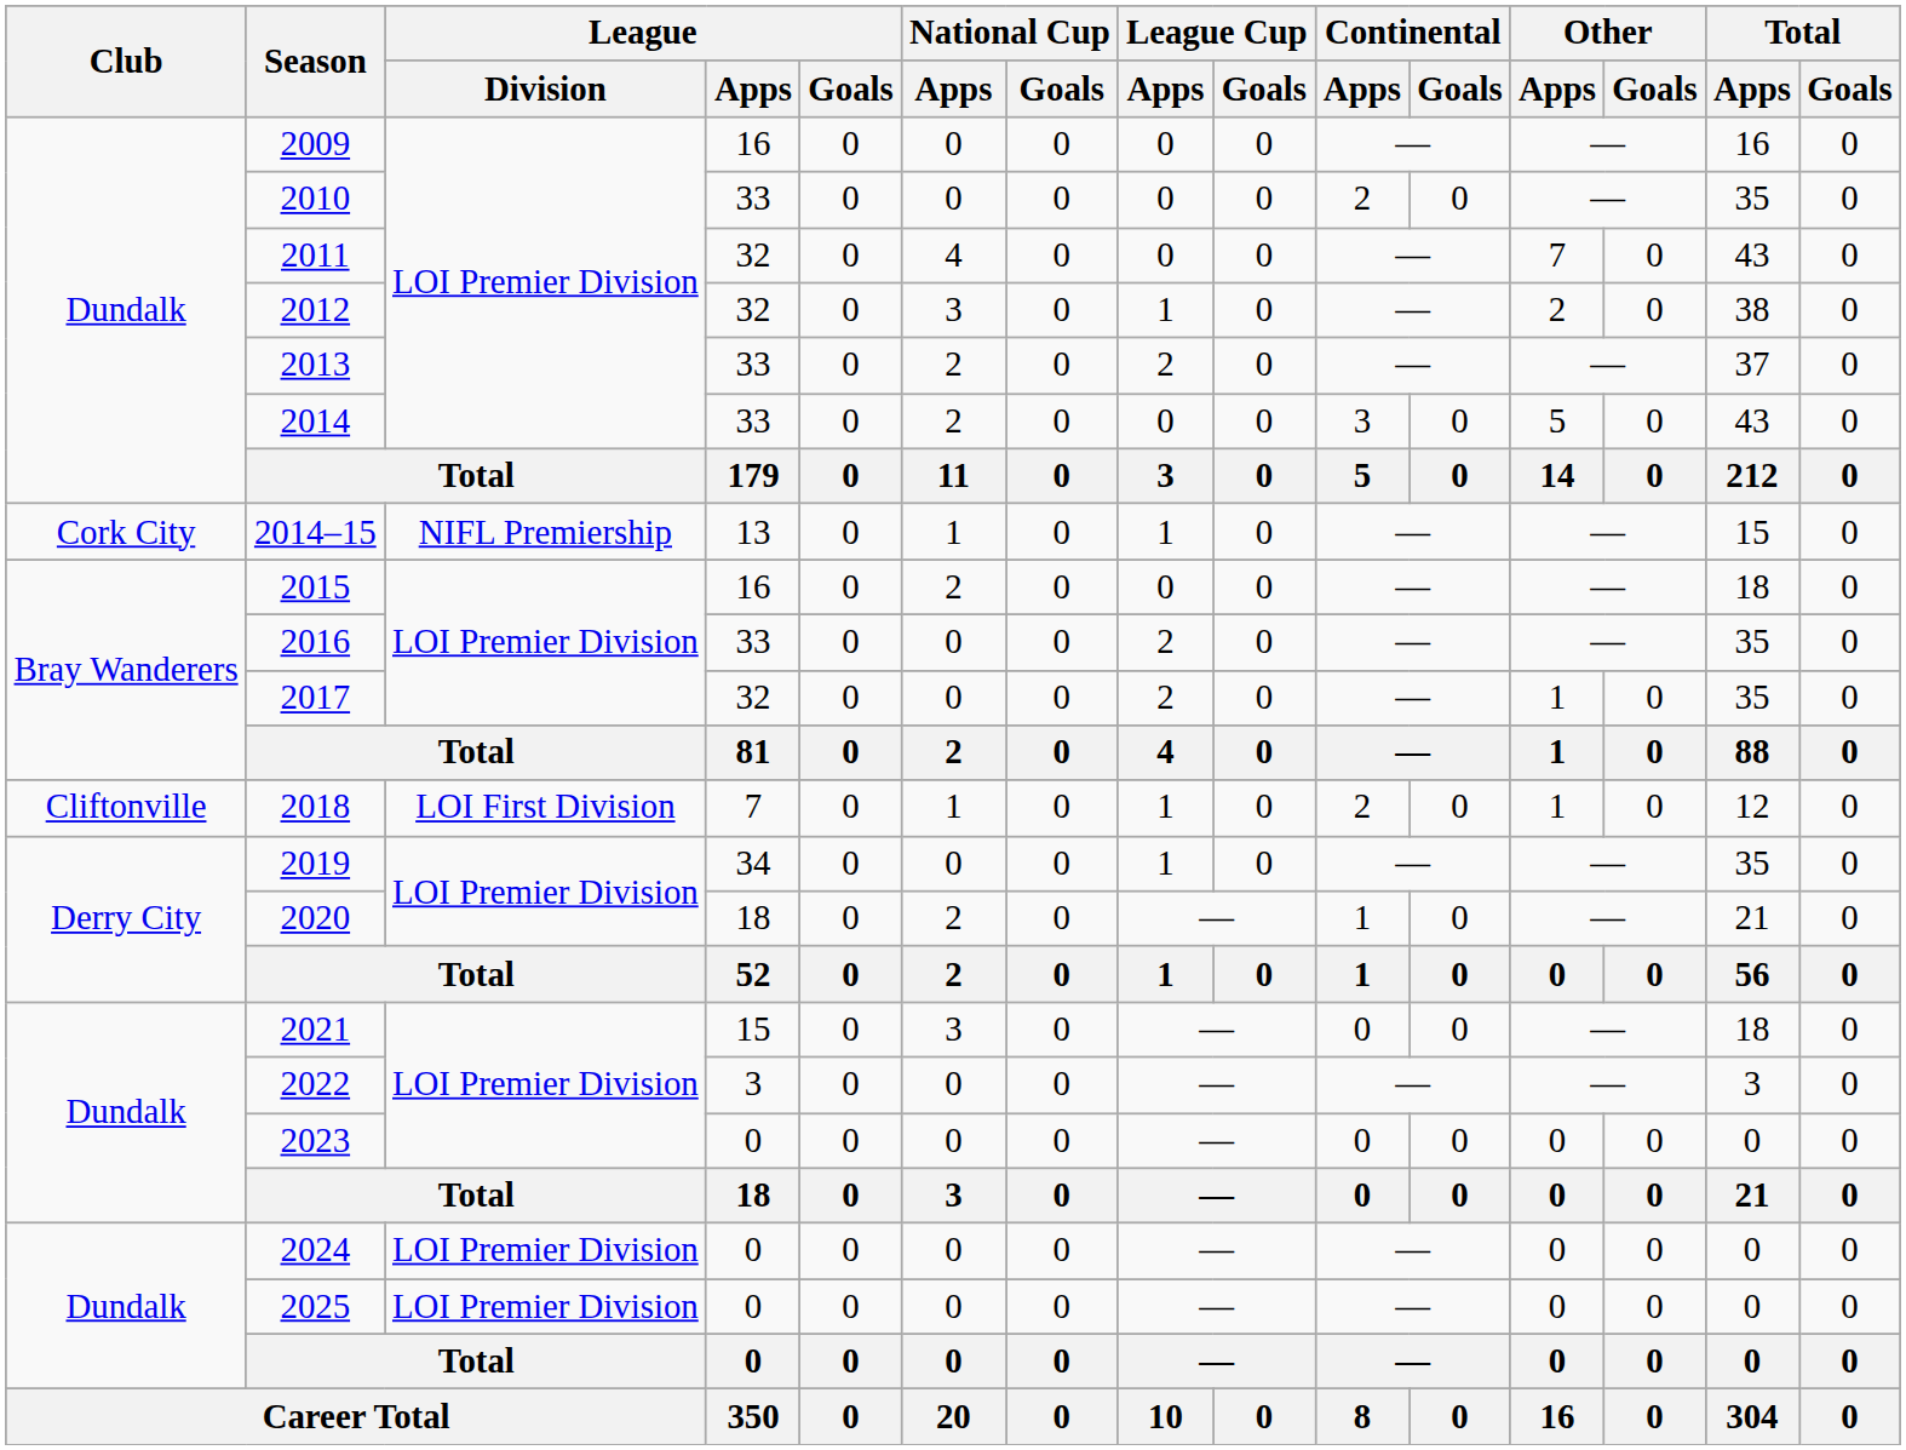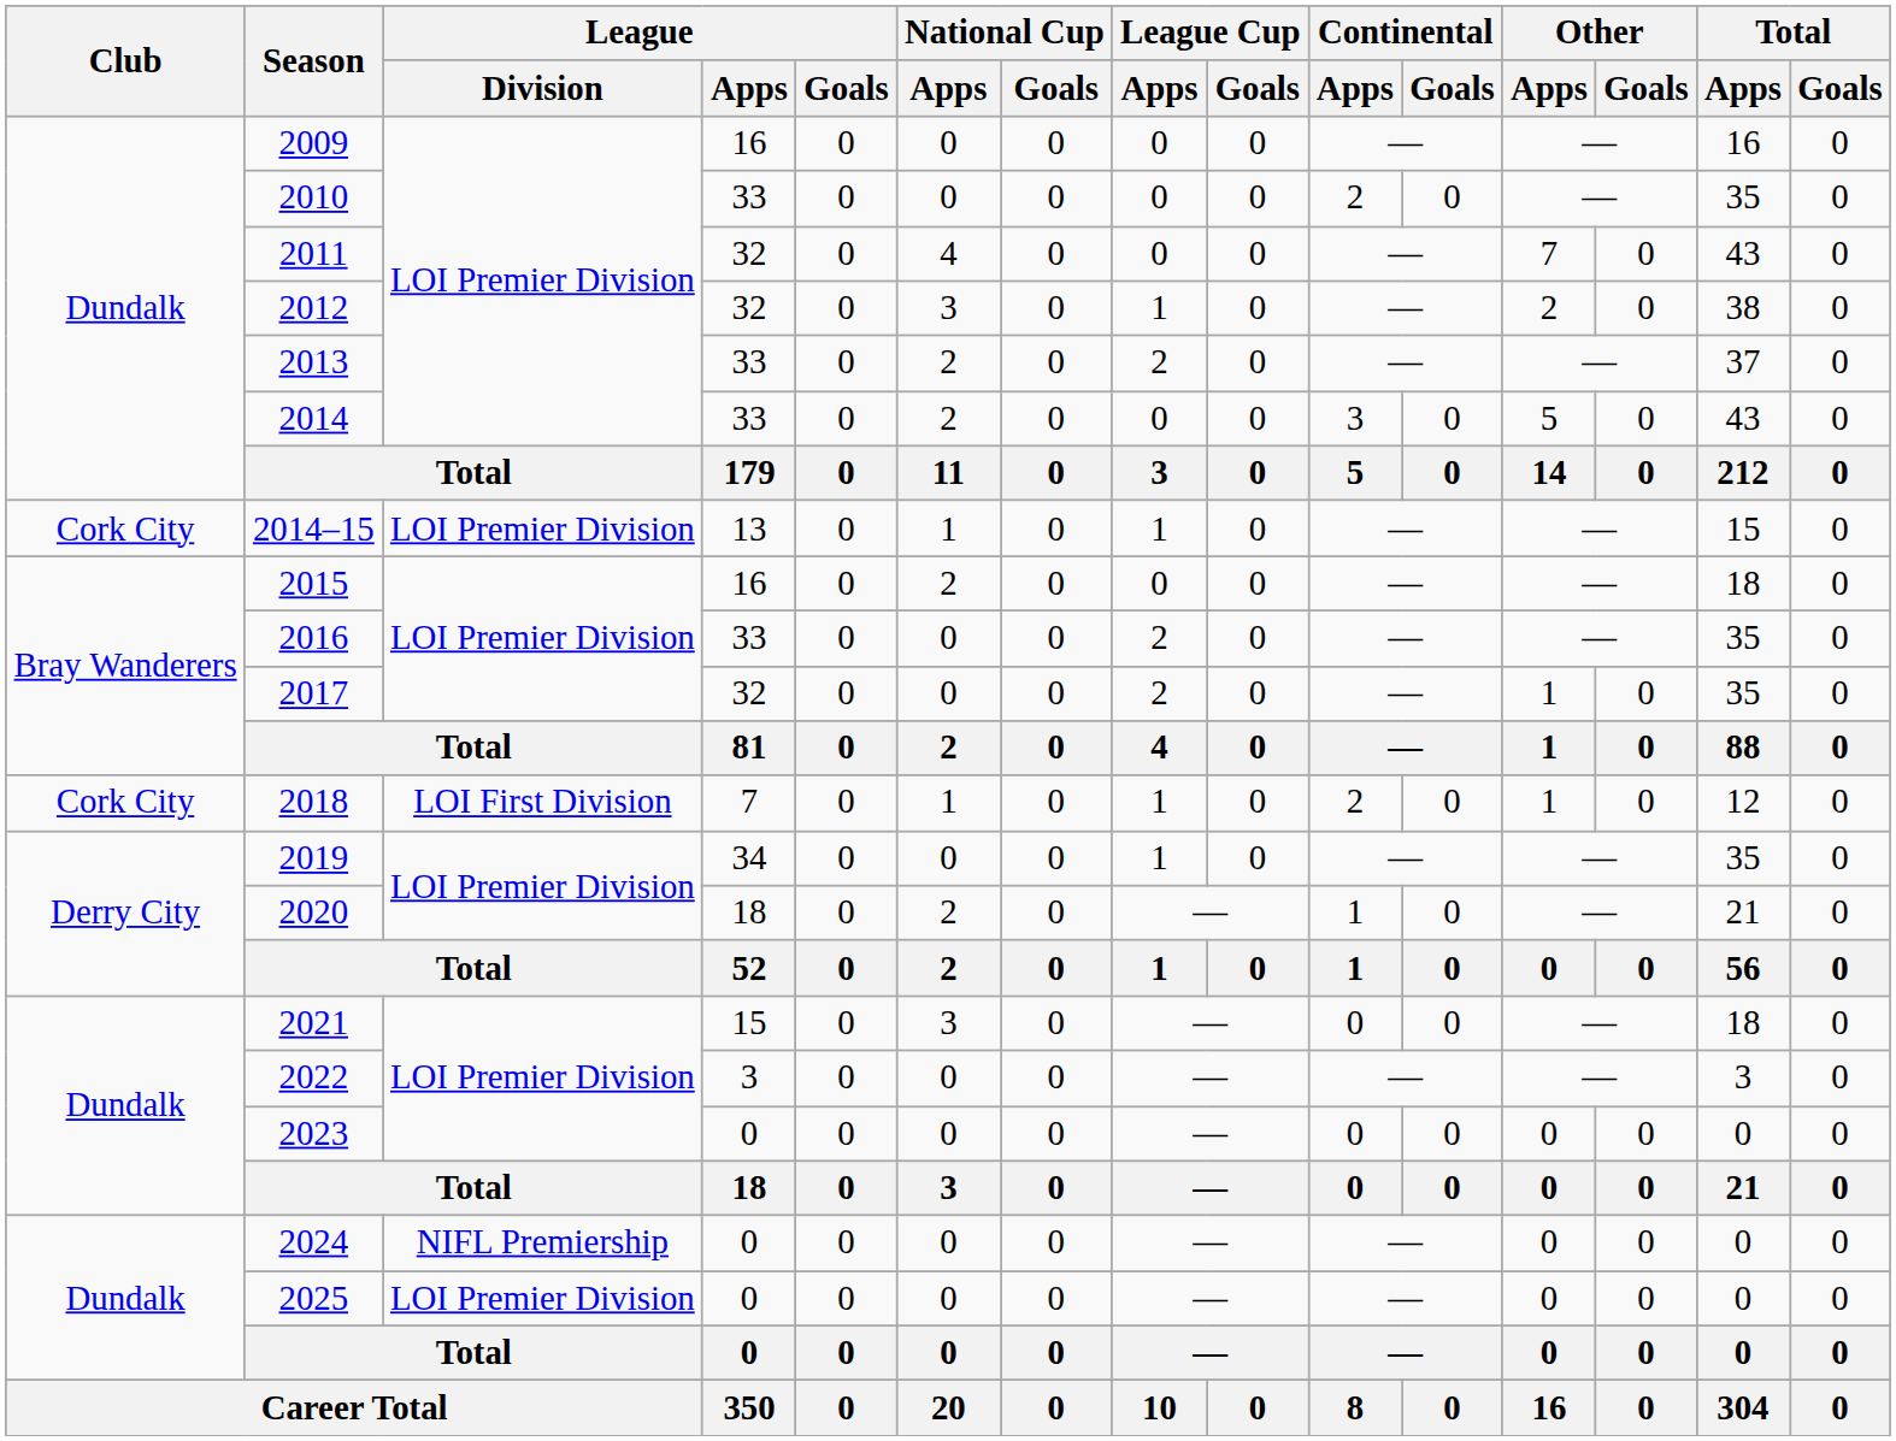 <table class="wikitable" Style="text-align: center">
 <tr>
 <th rowspan="2">Club</th>
 <th rowspan="2">Season</th>
 <th colspan="3">League</th>
 <th colspan="2">National Cup</th>
 <th colspan="2">League Cup</th>
 <th colspan="2">Continental</th>
 <th colspan="2">Other</th>
 <th colspan="2">Total</th>
 </tr>
 <tr>
 <th>Division</th>
 <th>Apps</th>
 <th>Goals</th>
 <th>Apps</th>
 <th>Goals</th>
 <th>Apps</th>
 <th>Goals</th>
 <th>Apps</th>
 <th>Goals</th>
 <th>Apps</th>
 <th>Goals</th>
 <th>Apps</th>
 <th>Goals</th>
 </tr>
 <tr>
 <td rowspan="7"><a href='#'>Dundalk</a></td>
 <td><a href='#'>2009</a></td>
 <td rowspan="6"><a href='#'>LOI Premier Division</a></td>
 <td>16</td>
 <td>0</td>
 <td>0</td>
 <td>0</td>
 <td>0</td>
 <td>0</td>
 <td colspan="2">—</td>
 <td colspan="2">—</td>
 <td>16</td>
 <td>0</td>
 </tr>
 <tr>
 <td><a href='#'>2010</a></td>
 <td>33</td>
 <td>0</td>
 <td>0</td>
 <td>0</td>
 <td>0</td>
 <td>0</td>
 <td>2</td>
 <td>0</td>
 <td colspan="2">—</td>
 <td>35</td>
 <td>0</td>
 </tr>
 <tr>
 <td><a href='#'>2011</a></td>
 <td>32</td>
 <td>0</td>
 <td>4</td>
 <td>0</td>
 <td>0</td>
 <td>0</td>
 <td colspan="2">—</td>
 <td>7</td>
 <td>0</td>
 <td>43</td>
 <td>0</td>
 </tr>
 <tr>
 <td><a href='#'>2012</a></td>
 <td>32</td>
 <td>0</td>
 <td>3</td>
 <td>0</td>
 <td>1</td>
 <td>0</td>
 <td colspan="2">—</td>
 <td>2</td>
 <td>0</td>
 <td>38</td>
 <td>0</td>
 </tr>
 <tr>
 <td><a href='#'>2013</a></td>
 <td>33</td>
 <td>0</td>
 <td>2</td>
 <td>0</td>
 <td>2</td>
 <td>0</td>
 <td colspan="2">—</td>
 <td colspan="2">—</td>
 <td>37</td>
 <td>0</td>
 </tr>
 <tr>
 <td><a href='#'>2014</a></td>
 <td>33</td>
 <td>0</td>
 <td>2</td>
 <td>0</td>
 <td>0</td>
 <td>0</td>
 <td>3</td>
 <td>0</td>
 <td>5</td>
 <td>0</td>
 <td>43</td>
 <td>0</td>
 </tr>
 <tr>
 <th colspan="2">Total</th>
 <th>179</th>
 <th>0</th>
 <th>11</th>
 <th>0</th>
 <th>3</th>
 <th>0</th>
 <th>5</th>
 <th>0</th>
 <th>14</th>
 <th>0</th>
 <th>212</th>
 <th>0</th>
 </tr>
 <tr>
 <td><a href='#'>Cork City</a></td>
 <td><a href='#'>2014–15</a></td>
-<td><a href='#'>NIFL Premiership</a></td>
+<td><a href='#'>LOI Premier Division</a></td>
 <td>13</td>
 <td>0</td>
 <td>1</td>
 <td>0</td>
 <td>1</td>
 <td>0</td>
 <td colspan="2">—</td>
 <td colspan="2">—</td>
 <td>15</td>
 <td>0</td>
 </tr>
 <tr>
 <td rowspan="4"><a href='#'>Bray Wanderers</a></td>
 <td><a href='#'>2015</a></td>
 <td rowspan="3"><a href='#'>LOI Premier Division</a></td>
 <td>16</td>
 <td>0</td>
 <td>2</td>
 <td>0</td>
 <td>0</td>
 <td>0</td>
 <td colspan="2">—</td>
 <td colspan="2">—</td>
 <td>18</td>
 <td>0</td>
 </tr>
 <tr>
 <td><a href='#'>2016</a></td>
 <td>33</td>
 <td>0</td>
 <td>0</td>
 <td>0</td>
 <td>2</td>
 <td>0</td>
 <td colspan="2">—</td>
 <td colspan="2">—</td>
 <td>35</td>
 <td>0</td>
 </tr>
 <tr>
 <td><a href='#'>2017</a></td>
 <td>32</td>
 <td>0</td>
 <td>0</td>
 <td>0</td>
 <td>2</td>
 <td>0</td>
 <td colspan="2">—</td>
 <td>1</td>
 <td>0</td>
 <td>35</td>
 <td>0</td>
 </tr>
 <tr>
 <th colspan="2">Total</th>
 <th>81</th>
 <th>0</th>
 <th>2</th>
 <th>0</th>
 <th>4</th>
 <th>0</th>
 <th colspan="2">—</th>
 <th>1</th>
 <th>0</th>
 <th>88</th>
 <th>0</th>
 </tr>
 <tr>
-<td><a href='#'>Cliftonville</a></td>
+<td><a href='#'>Cork City</a></td>
 <td><a href='#'>2018</a></td>
 <td><a href='#'>LOI First Division</a></td>
 <td>7</td>
 <td>0</td>
 <td>1</td>
 <td>0</td>
 <td>1</td>
 <td>0</td>
 <td>2</td>
 <td>0</td>
 <td>1</td>
 <td>0</td>
 <td>12</td>
 <td>0</td>
 </tr>
 <tr>
 <td rowspan="3"><a href='#'>Derry City</a></td>
 <td><a href='#'>2019</a></td>
 <td rowspan="2"><a href='#'>LOI Premier Division</a></td>
 <td>34</td>
 <td>0</td>
 <td>0</td>
 <td>0</td>
 <td>1</td>
 <td>0</td>
 <td colspan="2">—</td>
 <td colspan="2">—</td>
 <td>35</td>
 <td>0</td>
 </tr>
 <tr>
 <td><a href='#'>2020</a></td>
 <td>18</td>
 <td>0</td>
 <td>2</td>
 <td>0</td>
 <td colspan="2">—</td>
 <td>1</td>
 <td>0</td>
 <td colspan="2">—</td>
 <td>21</td>
 <td>0</td>
 </tr>
 <tr>
 <th colspan="2">Total</th>
 <th>52</th>
 <th>0</th>
 <th>2</th>
 <th>0</th>
 <th>1</th>
 <th>0</th>
 <th>1</th>
 <th>0</th>
 <th>0</th>
 <th>0</th>
 <th>56</th>
 <th>0</th>
 </tr>
 <tr>
 <td rowspan="4"><a href='#'>Dundalk</a></td>
 <td><a href='#'>2021</a></td>
 <td rowspan="3"><a href='#'>LOI Premier Division</a></td>
 <td>15</td>
 <td>0</td>
 <td>3</td>
 <td>0</td>
 <td colspan="2">—</td>
 <td>0</td>
 <td>0</td>
 <td colspan="2">—</td>
 <td>18</td>
 <td>0</td>
 </tr>
 <tr>
 <td><a href='#'>2022</a></td>
 <td>3</td>
 <td>0</td>
 <td>0</td>
 <td>0</td>
 <td colspan="2">—</td>
 <td colspan="2">—</td>
 <td colspan="2">—</td>
 <td>3</td>
 <td>0</td>
 </tr>
 <tr>
 <td><a href='#'>2023</a></td>
 <td>0</td>
 <td>0</td>
 <td>0</td>
 <td>0</td>
 <td colspan="2">—</td>
 <td>0</td>
 <td>0</td>
 <td>0</td>
 <td>0</td>
 <td>0</td>
 <td>0</td>
 </tr>
 <tr>
 <th colspan="2">Total</th>
 <th>18</th>
 <th>0</th>
 <th>3</th>
 <th>0</th>
 <th colspan="2">—</th>
 <th>0</th>
 <th>0</th>
 <th>0</th>
 <th>0</th>
 <th>21</th>
 <th>0</th>
 </tr>
 <tr>
 <td rowspan="3"><a href='#'>Dundalk</a></td>
 <td><a href='#'>2024</a></td>
-<td><a href='#'>LOI Premier Division</a></td>
+<td><a href='#'>NIFL Premiership</a></td>
 <td>0</td>
 <td>0</td>
 <td>0</td>
 <td>0</td>
 <td colspan="2">—</td>
 <td colspan="2">—</td>
 <td>0</td>
 <td>0</td>
 <td>0</td>
 <td>0</td>
 </tr>
 <tr>
 <td><a href='#'>2025</a></td>
 <td><a href='#'>LOI Premier Division</a></td>
 <td>0</td>
 <td>0</td>
 <td>0</td>
 <td>0</td>
 <td colspan="2">—</td>
 <td colspan="2">—</td>
 <td>0</td>
 <td>0</td>
 <td>0</td>
 <td>0</td>
 </tr>
 <tr>
 <th colspan="2">Total</th>
 <th>0</th>
 <th>0</th>
 <th>0</th>
 <th>0</th>
 <th colspan="2">—</th>
 <th colspan="2">—</th>
 <th>0</th>
 <th>0</th>
 <th>0</th>
 <th>0</th>
 </tr>
 <tr>
 <th colspan="3">Career Total</th>
 <th>350</th>
 <th>0</th>
 <th>20</th>
 <th>0</th>
 <th>10</th>
 <th>0</th>
 <th>8</th>
 <th>0</th>
 <th>16</th>
 <th>0</th>
 <th>304</th>
 <th>0</th>
 </tr>
 </table>
